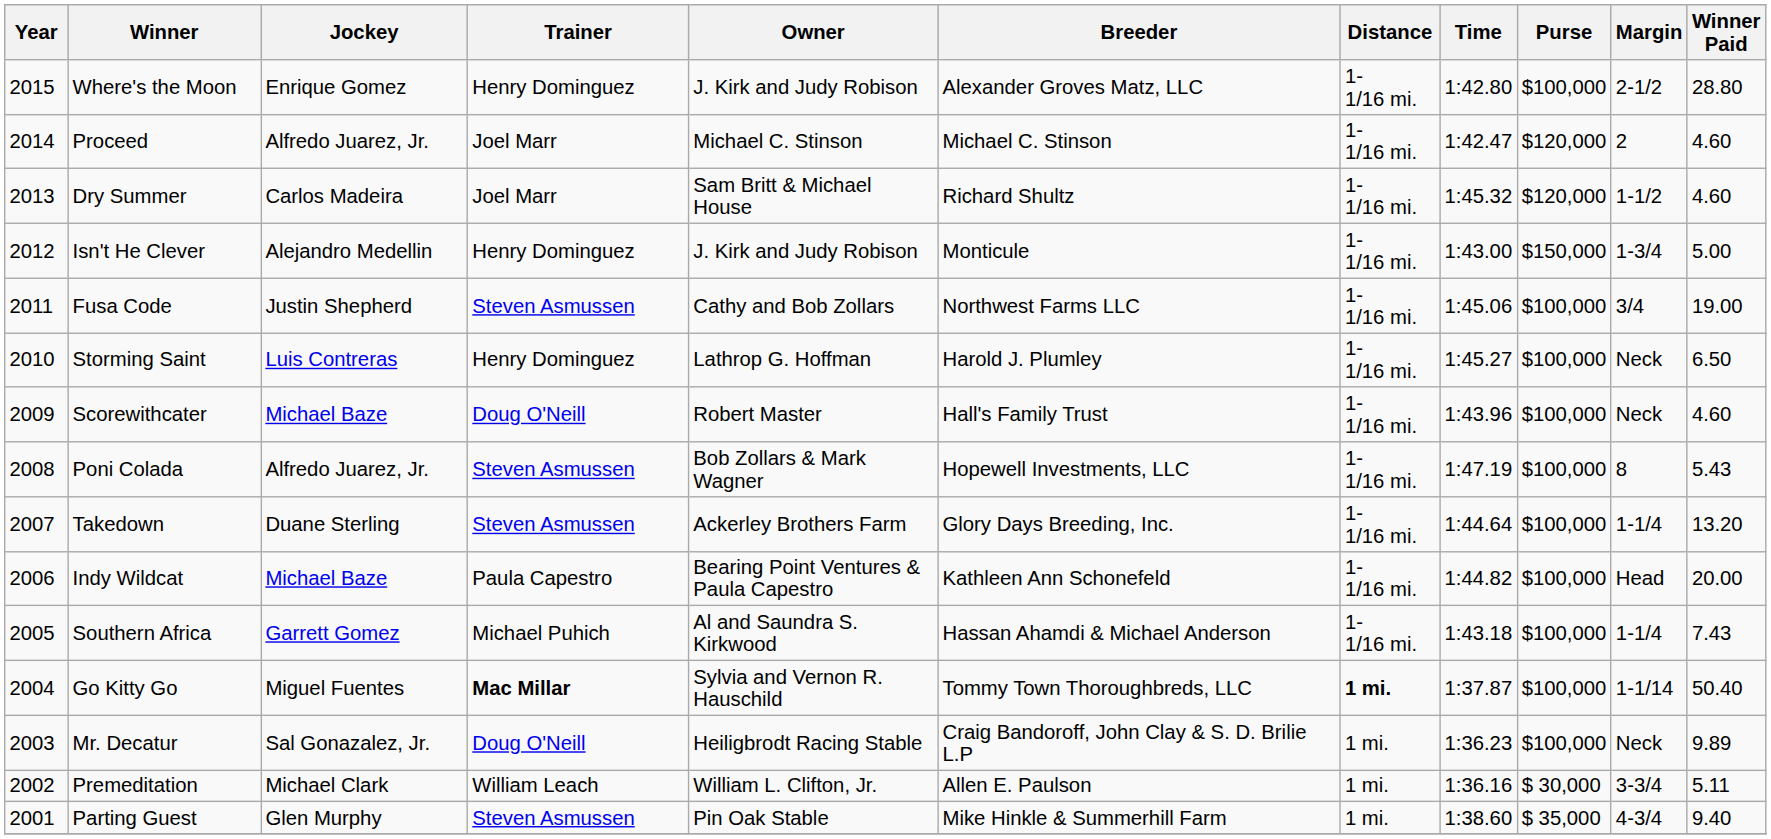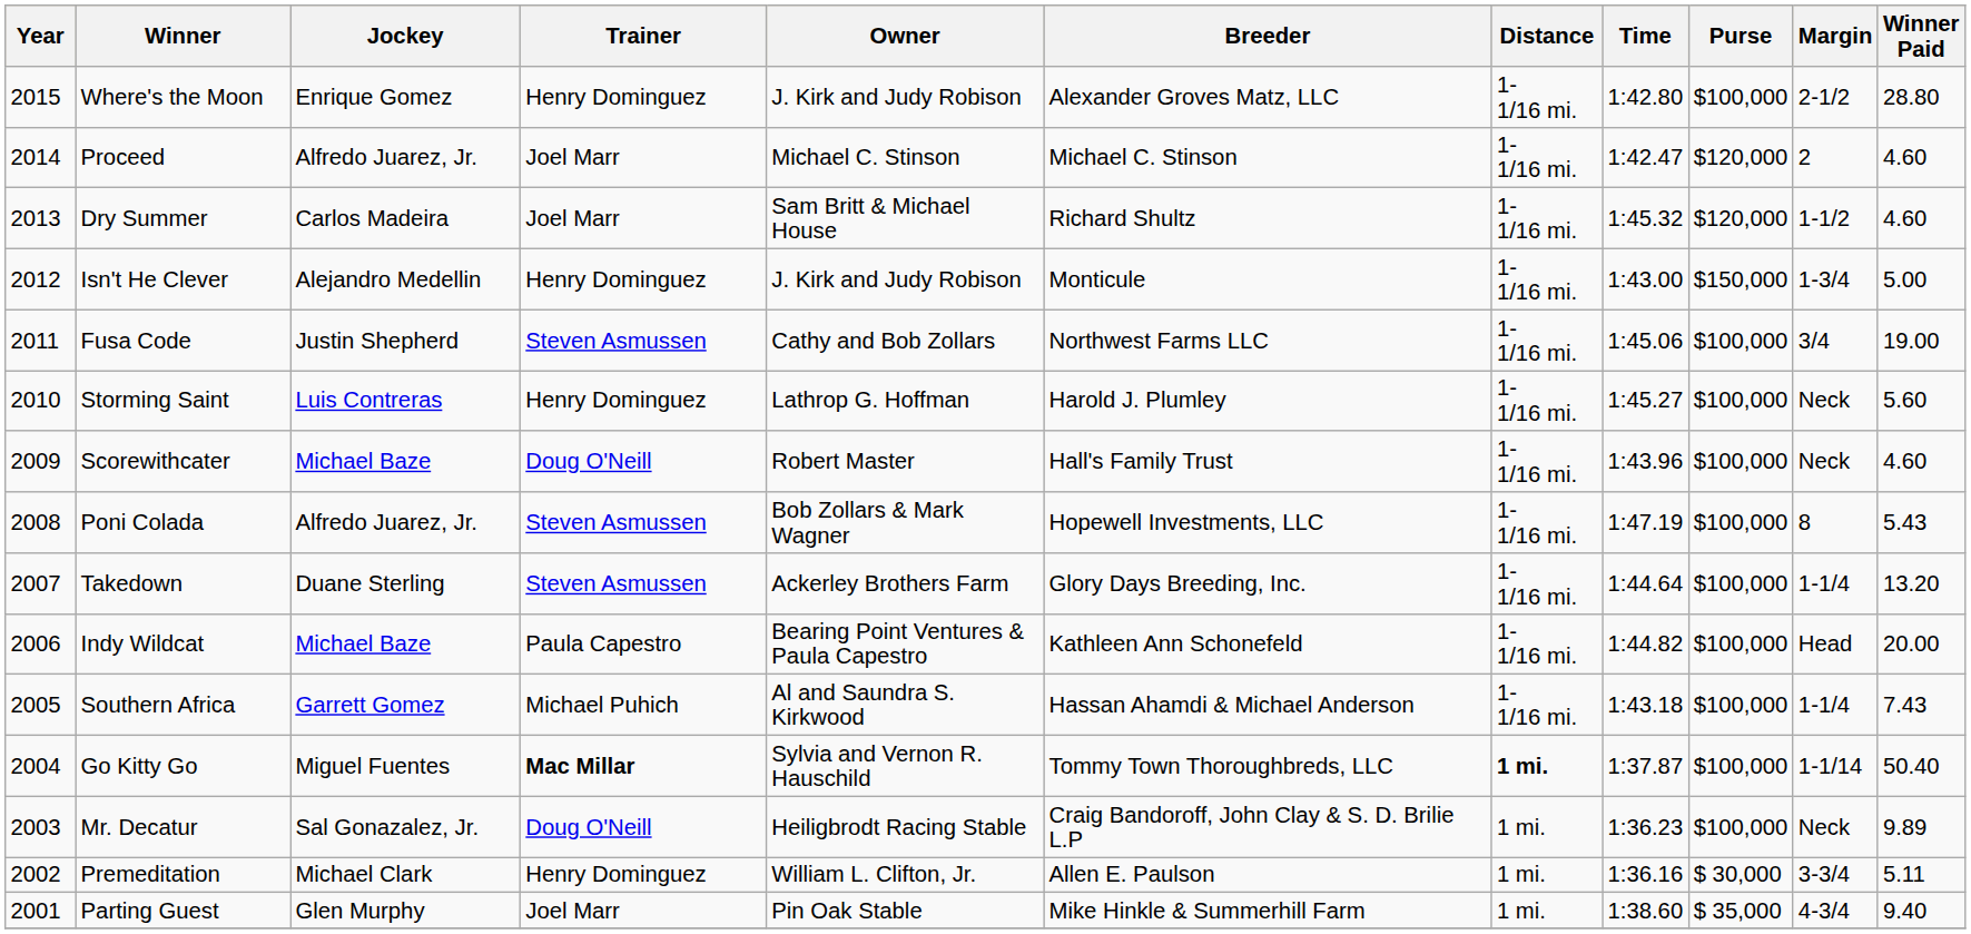 <table class="wikitable sortable" style="border-collapse: collapse; font-size:90%" |>
 <tr bgcolor="#DACAA5" align="center">
 <th width="38px"><strong>Year</strong></th>
 <th width="130px"><strong>Winner</strong></th>
 <th width="140px"><strong>Jockey</strong></th>
 <th width="150px"><strong>Trainer</strong></th>
 <th width="170px"><strong>Owner</strong></th>
 <th><strong>Breeder</strong></th>
 <th><strong>Distance</strong></th>
 <th><strong>Time</strong></th>
 <th><strong>Purse</strong></th>
 <th><strong>Margin</strong></th>
 <th><strong>Winner</strong><br><strong>Paid</strong></th>
 </tr>
 <tr>
 <td>2015</td>
 <td>Where's the Moon</td>
 <td>Enrique Gomez</td>
 <td>Henry Dominguez</td>
 <td>J. Kirk and  Judy Robison</td>
 <td>Alexander  Groves Matz, LLC</td>
 <td>1-1/16 mi.</td>
 <td>1:42.80</td>
 <td>$100,000</td>
 <td>2-1/2</td>
 <td>28.80</td>
 </tr>
 <tr>
 <td>2014</td>
 <td>Proceed</td>
 <td>Alfredo Juarez, Jr.</td>
 <td>Joel Marr</td>
 <td>Michael C. Stinson</td>
 <td>Michael C. Stinson</td>
 <td>1-1/16 mi.</td>
 <td>1:42.47</td>
 <td>$120,000</td>
 <td>2</td>
 <td>4.60</td>
 </tr>
 <tr>
 <td>2013</td>
 <td>Dry Summer</td>
 <td>Carlos Madeira</td>
 <td>Joel Marr</td>
 <td>Sam Britt & Michael House</td>
 <td>Richard Shultz</td>
 <td>1-1/16 mi.</td>
 <td>1:45.32</td>
 <td>$120,000</td>
 <td>1-1/2</td>
 <td>4.60</td>
 </tr>
 <tr>
 <td>2012</td>
 <td>Isn't He Clever</td>
 <td>Alejandro Medellin</td>
 <td>Henry Dominguez</td>
 <td>J. Kirk and Judy Robison</td>
 <td>Monticule</td>
 <td>1-1/16 mi.</td>
 <td>1:43.00</td>
 <td>$150,000</td>
 <td>1-3/4</td>
 <td>5.00</td>
 </tr>
 <tr>
 <td>2011</td>
 <td>Fusa Code</td>
 <td>Justin Shepherd</td>
 <td><a href='#'>Steven Asmussen</a></td>
 <td>Cathy and Bob Zollars</td>
 <td>Northwest Farms LLC</td>
 <td>1-1/16 mi.</td>
 <td>1:45.06</td>
 <td>$100,000</td>
 <td>3/4</td>
 <td>19.00</td>
 </tr>
 <tr>
 <td>2010</td>
 <td>Storming Saint</td>
 <td><a href='#'>Luis Contreras</a></td>
 <td>Henry Dominguez</td>
 <td>Lathrop G. Hoffman</td>
 <td>Harold J. Plumley</td>
 <td>1-1/16 mi.</td>
 <td>1:45.27</td>
 <td>$100,000</td>
 <td>Neck</td>
-<td>6.50</td>
+<td>5.60</td>
 </tr>
 <tr>
 <td>2009</td>
 <td>Scorewithcater</td>
 <td><a href='#'>Michael Baze</a></td>
 <td><a href='#'>Doug O'Neill</a></td>
 <td>Robert Master</td>
 <td>Hall's Family Trust</td>
 <td>1-1/16 mi.</td>
 <td>1:43.96</td>
 <td>$100,000</td>
 <td>Neck</td>
 <td>4.60</td>
 </tr>
 <tr>
 <td>2008</td>
 <td>Poni Colada</td>
 <td>Alfredo Juarez, Jr.</td>
 <td><a href='#'>Steven Asmussen</a></td>
 <td>Bob Zollars & Mark Wagner</td>
 <td>Hopewell Investments, LLC</td>
 <td>1-1/16 mi.</td>
 <td>1:47.19</td>
 <td>$100,000</td>
 <td>8</td>
 <td>5.43</td>
 </tr>
 <tr>
 <td>2007</td>
 <td Takedown (horse)>Takedown</td>
 <td>Duane Sterling</td>
 <td><a href='#'>Steven Asmussen</a></td>
 <td>Ackerley Brothers Farm</td>
 <td>Glory Days Breeding, Inc.</td>
 <td>1-1/16 mi.</td>
 <td>1:44.64</td>
 <td>$100,000</td>
 <td>1-1/4</td>
 <td>13.20</td>
 </tr>
 <tr>
 <td>2006</td>
 <td>Indy Wildcat</td>
 <td><a href='#'>Michael Baze</a></td>
 <td>Paula Capestro</td>
 <td>Bearing Point Ventures & Paula Capestro</td>
 <td>Kathleen Ann Schonefeld</td>
 <td>1-1/16 mi.</td>
 <td>1:44.82</td>
 <td>$100,000</td>
 <td>Head</td>
 <td>20.00</td>
 </tr>
 <tr>
 <td>2005</td>
 <td Southern Africa (horse)>Southern Africa</td>
 <td><a href='#'>Garrett Gomez</a></td>
 <td>Michael Puhich</td>
 <td>Al and Saundra S. Kirkwood</td>
 <td>Hassan Ahamdi & Michael Anderson</td>
 <td>1-1/16 mi.</td>
 <td>1:43.18</td>
 <td>$100,000</td>
 <td>1-1/4</td>
 <td>7.43</td>
 </tr>
 <tr>
 <td>2004</td>
 <td>Go Kitty Go</td>
 <td>Miguel Fuentes</td>
 <td><strong>Mac Millar</strong></td>
 <td>Sylvia and Vernon R. Hauschild</td>
 <td>Tommy Town Thoroughbreds, LLC</td>
 <td><strong>1 mi.</strong></td>
 <td>1:37.87</td>
 <td>$100,000</td>
 <td>1-1/14</td>
 <td>50.40</td>
 </tr>
 <tr>
 <td>2003</td>
 <td>Mr. Decatur</td>
 <td>Sal Gonazalez, Jr.</td>
 <td><a href='#'>Doug O'Neill</a></td>
 <td>Heiligbrodt Racing  Stable</td>
 <td>Craig Bandoroff, John Clay & S.  D. Brilie L.P</td>
 <td>1 mi.</td>
 <td>1:36.23</td>
 <td>$100,000</td>
 <td>Neck</td>
 <td>9.89</td>
 </tr>
 <tr>
 <td>2002</td>
 <td Premeditation (horse)>Premeditation</td>
 <td>Michael Clark</td>
-<td>William Leach</td>
+<td>Henry Dominguez</td>
 <td>William L. Clifton,  Jr.</td>
 <td>Allen E. Paulson</td>
 <td>1 mi.</td>
 <td>1:36.16</td>
 <td>$    30,000</td>
 <td>3-3/4</td>
 <td>5.11</td>
 </tr>
 <tr>
 <td>2001</td>
 <td>Parting Guest</td>
 <td Glen Murphy (jockey)>Glen Murphy</td>
-<td><a href='#'>Steven Asmussen</a></td>
+<td>Joel Marr</td>
 <td>Pin Oak Stable</td>
 <td>Mike Hinkle &  Summerhill Farm</td>
 <td>1 mi.</td>
 <td>1:38.60</td>
 <td>$    35,000</td>
 <td>4-3/4</td>
 <td>9.40</td>
 </tr>
 <tr>
 </tr>
 </table>
